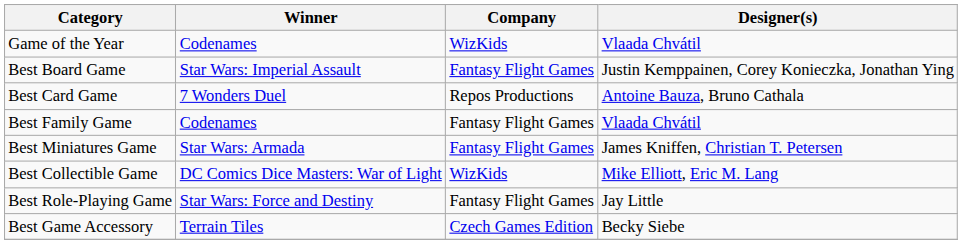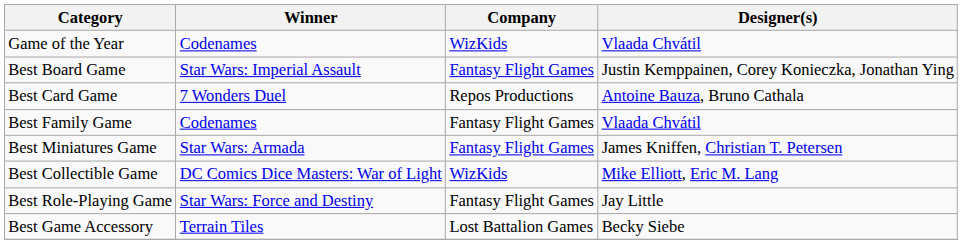 <table class="wikitable">
 <tr>
 <th>Category</th>
 <th>Winner</th>
 <th>Company</th>
 <th>Designer(s)</th>
 </tr>
 <tr>
 <td>Game of the Year</td>
 <td><a href='#'>Codenames</a></td>
 <td><a href='#'>WizKids</a></td>
 <td><a href='#'>Vlaada Chvátil</a></td>
 </tr>
 <tr>
 <td>Best Board Game</td>
 <td><a href='#'>Star Wars: Imperial Assault</a></td>
 <td><a href='#'>Fantasy Flight Games</a></td>
 <td>Justin Kemppainen, Corey Konieczka, Jonathan Ying</td>
 </tr>
 <tr>
 <td>Best Card Game</td>
 <td><a href='#'>7 Wonders Duel</a></td>
 <td>Repos Productions</td>
 <td><a href='#'>Antoine Bauza</a>, Bruno Cathala</td>
 </tr>
 <tr>
 <td>Best Family Game</td>
 <td><a href='#'>Codenames</a></td>
 <td>Fantasy Flight Games</td>
 <td><a href='#'>Vlaada Chvátil</a></td>
 </tr>
 <tr>
 <td>Best Miniatures Game</td>
 <td><a href='#'>Star Wars: Armada</a></td>
 <td><a href='#'>Fantasy Flight Games</a></td>
 <td>James Kniffen, <a href='#'>Christian T. Petersen</a></td>
 </tr>
 <tr>
 <td>Best Collectible Game</td>
 <td><a href='#'>DC Comics Dice Masters: War of Light</a></td>
 <td><a href='#'>WizKids</a></td>
 <td><a href='#'>Mike Elliott</a>, <a href='#'>Eric M. Lang</a></td>
 </tr>
 <tr>
 <td>Best Role-Playing  Game</td>
 <td><a href='#'>Star Wars: Force and Destiny</a></td>
 <td>Fantasy Flight Games</td>
 <td>Jay Little</td>
 </tr>
 <tr>
 <td>Best Game Accessory</td>
 <td><a href='#'>Terrain Tiles</a></td>
-<td><a href='#'>Czech Games Edition</a></td>
+<td>Lost Battalion Games</td>
 <td>Becky Siebe</td>
 </tr>
 <tr>
 </tr>
 </table>
